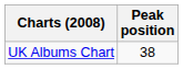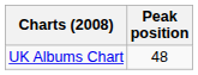 <table class="wikitable sortable">
 <tr>
 <th align="left">Charts (2008)</th>
 <th align="left">Peak<br>position</th>
 </tr>
 <tr>
 <td align="left"><a href='#'>UK Albums Chart</a></td>
-<td style="text-align: center; ">38</td>
+<td style="text-align: center; ">48</td>
 </tr>
 </table>
